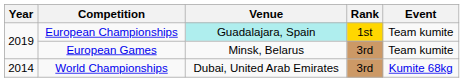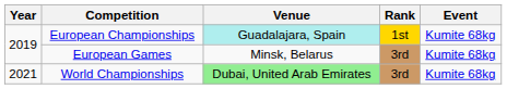 <table class="wikitable sortable" width=45% style="font-size:90%; text-align:center;">
 <tr>
 <th>Year</th>
 <th>Competition</th>
 <th>Venue</th>
 <th>Rank</th>
 <th>Event</th>
 </tr>
 <tr>
 <td rowspan=2>2019</td>
 <td><a href='#'>European Championships</a></td>
 <td style="background: paleturquoise;">Guadalajara, Spain</td>
 <td bgcolor="gold">1st</td>
-<td>Team kumite</td>
+<td><a href='#'>Kumite 68kg</a></td>
 </tr>
 <tr>
 <td><a href='#'>European Games</a></td>
 <td>Minsk, Belarus</td>
 <td bgcolor="cc9966">3rd</td>
-<td>Team kumite</td>
+<td><a href='#'>Kumite 68kg</a></td>
 </tr>
 <tr>
-<td>2014</td>
+<td>2021</td>
 <td><a href='#'>World Championships</a></td>
-<td>Dubai, United Arab Emirates</td>
+<td style="background: lightgreen;">Dubai, United Arab Emirates</td>
 <td bgcolor="cc9966">3rd</td>
 <td><a href='#'>Kumite 68kg</a></td>
 </tr>
 </table>
